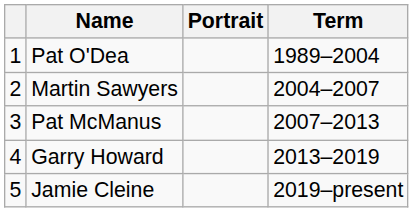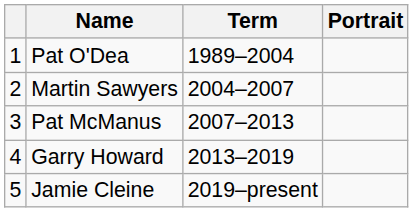 <table class="wikitable">
 <tr>
 <th></th>
 <th>Name</th>
+<th>Term</th>
 <th>Portrait</th>
-<th>Term</th>
 </tr>
 <tr>
 <td align=center>1</td>
 <td>Pat O'Dea</td>
+<td>1989–2004</td>
 <td></td>
-<td>1989–2004</td>
 </tr>
 <tr>
 <td align=center>2</td>
 <td>Martin Sawyers</td>
+<td>2004–2007</td>
 <td></td>
-<td>2004–2007</td>
 </tr>
 <tr>
 <td align=center>3</td>
 <td>Pat McManus</td>
+<td>2007–2013</td>
 <td></td>
-<td>2007–2013</td>
 </tr>
 <tr>
 <td align=center>4</td>
 <td>Garry Howard</td>
+<td>2013–2019</td>
 <td></td>
-<td>2013–2019</td>
 </tr>
 <tr>
 <td align=center>5</td>
 <td>Jamie Cleine</td>
+<td>2019–present</td>
 <td></td>
-<td>2019–present</td>
 </tr>
 </table>
